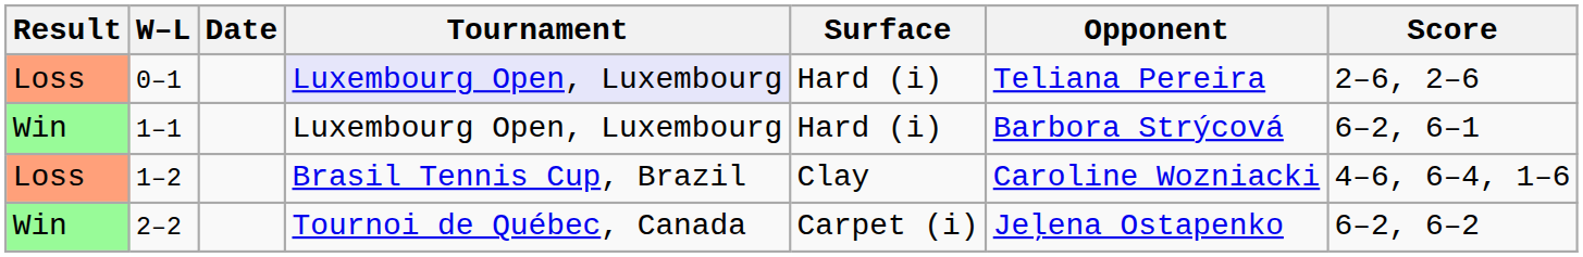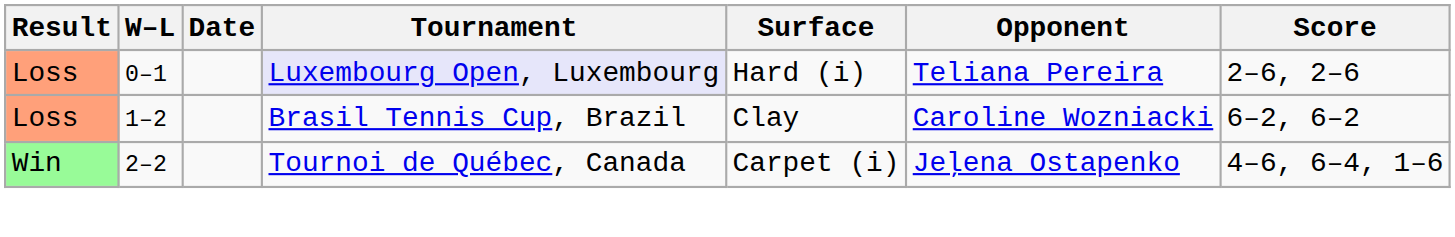 <table class="sortable wikitable">
 <tr>
 <th>Result</th>
 <th class="unsortable">W–L</th>
 <th>Date</th>
 <th>Tournament</th>
 <th>Surface</th>
 <th>Opponent</th>
 <th class="unsortable">Score</th>
 </tr>
 <tr>
 <td style="background:#ffa07a;">Loss</td>
 <td><small>0–1</small></td>
 <td><a href='#'></a></td>
 <td style="background: lavender;"><a href='#'>Luxembourg Open</a>, Luxembourg</td>
 <td>Hard (i)</td>
 <td> <a href='#'>Teliana Pereira</a></td>
 <td>2–6, 2–6</td>
 </tr>
 <tr>
-<td style="background:#98fb98;">Win</td>
-<td><small>1–1</small></td>
-<td><a href='#'></a></td>
-<td>Luxembourg Open, Luxembourg</td>
-<td>Hard (i)</td>
-<td> <a href='#'>Barbora Strýcová</a></td>
-<td>6–2, 6–1</td>
-</tr>
-<tr>
 <td style="background:#ffa07a;">Loss</td>
 <td><small>1–2</small></td>
 <td><a href='#'></a></td>
 <td><a href='#'>Brasil Tennis Cup</a>, Brazil</td>
 <td>Clay</td>
 <td> <a href='#'>Caroline Wozniacki</a></td>
-<td>4–6, 6–4, 1–6</td>
+<td>6–2, 6–2</td>
 </tr>
 <tr>
 <td style="background:#98fb98;">Win</td>
 <td><small>2–2</small></td>
 <td><a href='#'></a></td>
 <td><a href='#'>Tournoi de Québec</a>, Canada</td>
 <td>Carpet (i)</td>
 <td> <a href='#'>Jeļena Ostapenko</a></td>
-<td>6–2, 6–2</td>
+<td>4–6, 6–4, 1–6</td>
 </tr>
 </table>
